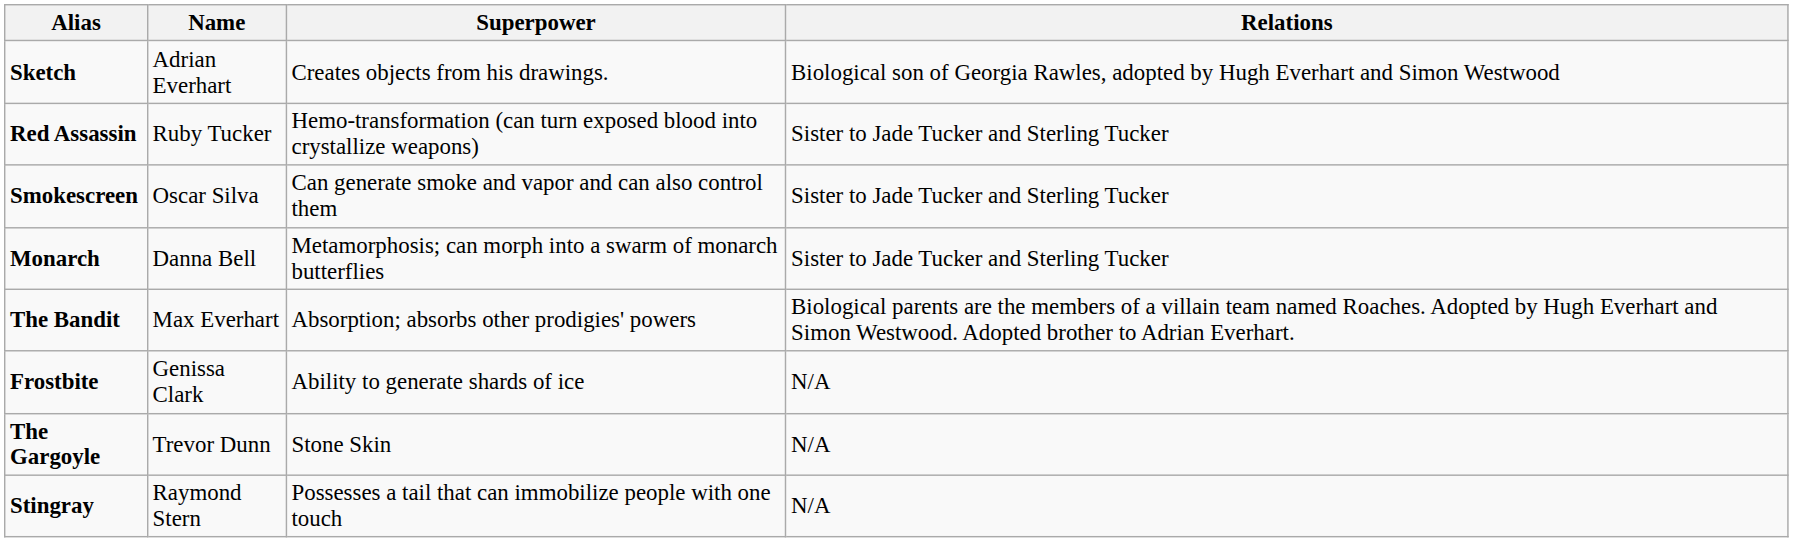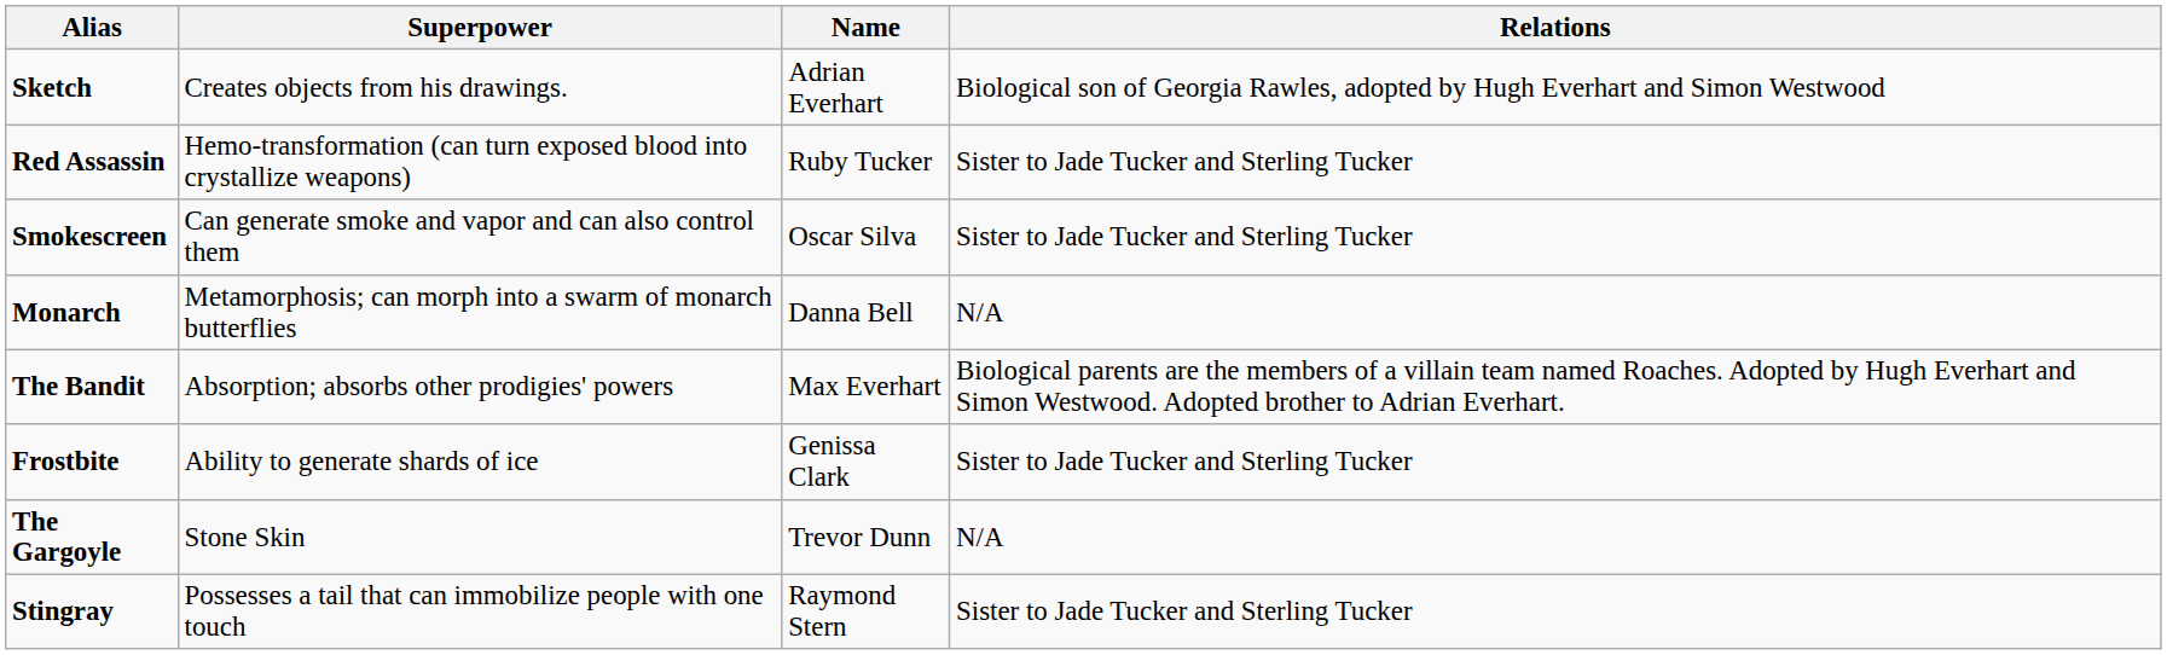 <table class="wikitable">
 <tr>
 <th>Alias</th>
+<th>Superpower</th>
 <th>Name</th>
-<th>Superpower</th>
 <th>Relations</th>
 </tr>
 <tr>
 <td><strong>Sketch</strong></td>
+<td>Creates objects from his drawings.</td>
 <td>Adrian Everhart</td>
-<td>Creates objects from his drawings.</td>
 <td>Biological son of Georgia Rawles, adopted by Hugh Everhart and Simon Westwood</td>
 </tr>
 <tr>
 <td><strong>Red Assassin</strong></td>
+<td>Hemo-transformation (can turn exposed blood into crystallize weapons)</td>
 <td>Ruby Tucker</td>
-<td>Hemo-transformation (can turn exposed blood into crystallize weapons)</td>
 <td>Sister to Jade Tucker and Sterling Tucker</td>
 </tr>
 <tr>
 <td><strong>Smokescreen</strong></td>
+<td>Can generate smoke and vapor and can also control them</td>
 <td>Oscar Silva</td>
-<td>Can generate smoke and vapor and can also control them</td>
 <td>Sister to Jade Tucker and Sterling Tucker</td>
 </tr>
 <tr>
 <td><strong>Monarch</strong></td>
+<td>Metamorphosis; can morph into a swarm of monarch butterflies</td>
 <td>Danna Bell</td>
-<td>Metamorphosis; can morph into a swarm of monarch butterflies</td>
-<td>Sister to Jade Tucker and Sterling Tucker</td>
+<td>N/A</td>
 </tr>
 <tr>
 <td><strong>The Bandit</strong></td>
+<td>Absorption; absorbs other prodigies' powers</td>
 <td>Max Everhart</td>
-<td>Absorption; absorbs other prodigies' powers</td>
 <td>Biological parents are the members of a villain team named Roaches. Adopted by Hugh Everhart and Simon Westwood. Adopted brother to Adrian Everhart.</td>
 </tr>
 <tr>
 <td><strong>Frostbite</strong></td>
+<td>Ability to generate shards of ice</td>
 <td>Genissa Clark</td>
-<td>Ability to generate shards of ice</td>
-<td>N/A</td>
+<td>Sister to Jade Tucker and Sterling Tucker</td>
 </tr>
 <tr>
 <td><strong>The Gargoyle</strong></td>
+<td>Stone Skin</td>
 <td>Trevor Dunn</td>
-<td>Stone Skin</td>
 <td>N/A</td>
 </tr>
 <tr>
 <td><strong>Stingray</strong></td>
+<td>Possesses a tail that can immobilize people with one touch</td>
 <td>Raymond Stern</td>
-<td>Possesses a tail that can immobilize people with one touch</td>
-<td>N/A</td>
+<td>Sister to Jade Tucker and Sterling Tucker</td>
 </tr>
 </table>
